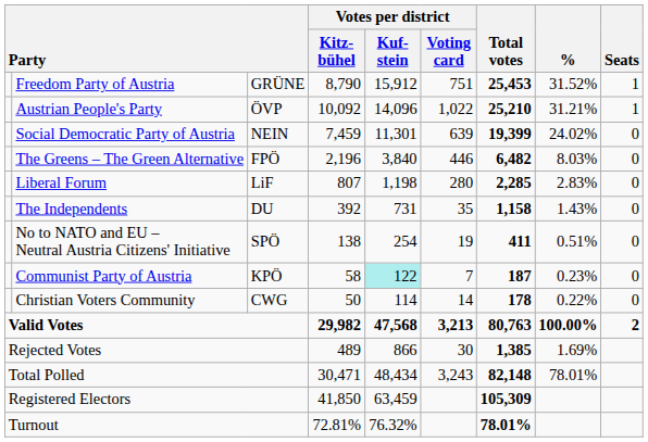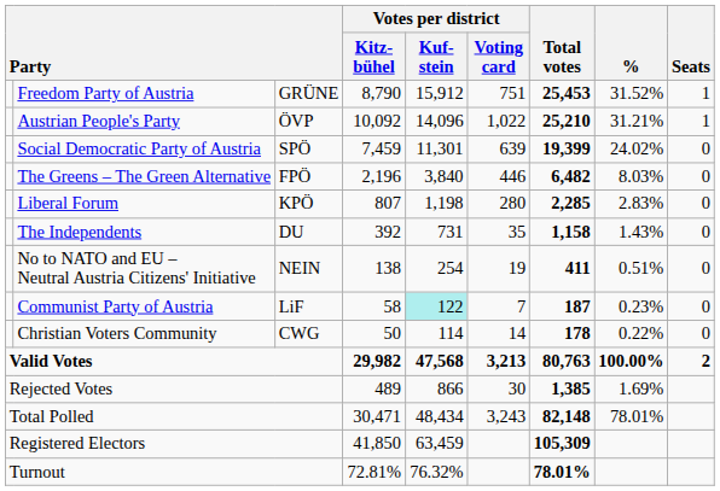 <table class="wikitable" border="1" style="text-align:right;">
 <tr>
 <th style="text-align:left;" valign=bottom rowspan=2 colspan=3>Party</th>
 <th colspan=3>Votes per district</th>
 <th align=center valign=bottom rowspan=2 width="50">Total<br>votes</th>
 <th align=center valign=bottom rowspan=2 width="50">%</th>
 <th align=center valign=bottom rowspan=2>Seats</th>
 </tr>
 <tr>
 <th align=center valign=bottom width="50"><a href='#'>Kitz-<br>bühel</a></th>
 <th align=center valign=bottom width="50"><a href='#'>Kuf-<br>stein</a></th>
 <th align=center valign=bottom width="50"><a href='#'>Voting<br>card</a></th>
 </tr>
 <tr>
 <td></td>
 <td align=left><a href='#'>Freedom Party of Austria</a></td>
 <td align=left>GRÜNE</td>
 <td>8,790</td>
 <td>15,912</td>
 <td>751</td>
 <td><strong>25,453</strong></td>
 <td>31.52%</td>
 <td>1</td>
 </tr>
 <tr>
 <td></td>
 <td align=left><a href='#'>Austrian People's Party</a></td>
 <td align=left>ÖVP</td>
 <td>10,092</td>
 <td>14,096</td>
 <td>1,022</td>
 <td><strong>25,210</strong></td>
 <td>31.21%</td>
 <td>1</td>
 </tr>
 <tr>
 <td></td>
 <td align=left><a href='#'>Social Democratic Party of Austria</a></td>
-<td align=left>NEIN</td>
+<td align=left>SPÖ</td>
 <td>7,459</td>
 <td>11,301</td>
 <td>639</td>
 <td><strong>19,399</strong></td>
 <td>24.02%</td>
 <td>0</td>
 </tr>
 <tr>
 <td></td>
 <td align=left style="white-space: nowrap;"><a href='#'>The Greens – The Green Alternative</a></td>
 <td align=left>FPÖ</td>
 <td>2,196</td>
 <td>3,840</td>
 <td>446</td>
 <td><strong>6,482</strong></td>
 <td>8.03%</td>
 <td>0</td>
 </tr>
 <tr>
 <td></td>
 <td align=left><a href='#'>Liberal Forum</a></td>
-<td align=left>LiF</td>
+<td align=left>KPÖ</td>
 <td>807</td>
 <td>1,198</td>
 <td>280</td>
 <td><strong>2,285</strong></td>
 <td>2.83%</td>
 <td>0</td>
 </tr>
 <tr>
 <td></td>
 <td align=left><a href='#'>The Independents</a></td>
 <td align=left>DU</td>
 <td>392</td>
 <td>731</td>
 <td>35</td>
 <td><strong>1,158</strong></td>
 <td>1.43%</td>
 <td>0</td>
 </tr>
 <tr>
 <td></td>
 <td align=left>No to NATO and EU –<br>Neutral Austria Citizens' Initiative</td>
-<td align=left>SPÖ</td>
+<td align=left>NEIN</td>
 <td>138</td>
 <td>254</td>
 <td>19</td>
 <td><strong>411</strong></td>
 <td>0.51%</td>
 <td>0</td>
 </tr>
 <tr>
 <td></td>
 <td align=left><a href='#'>Communist Party of Austria</a></td>
-<td align=left>KPÖ</td>
+<td align=left>LiF</td>
 <td>58</td>
 <td style="background: paleturquoise;">122</td>
 <td>7</td>
 <td><strong>187</strong></td>
 <td>0.23%</td>
 <td>0</td>
 </tr>
 <tr>
 <td></td>
 <td align=left>Christian Voters Community</td>
 <td align=left>CWG</td>
 <td>50</td>
 <td>114</td>
 <td>14</td>
 <td><strong>178</strong></td>
 <td>0.22%</td>
 <td>0</td>
 </tr>
 <tr style="font-weight:bold">
 <td align=left colspan=3>Valid Votes</td>
 <td>29,982</td>
 <td>47,568</td>
 <td>3,213</td>
 <td>80,763</td>
 <td>100.00%</td>
 <td>2</td>
 </tr>
 <tr>
 <td align=left colspan=3>Rejected Votes</td>
 <td>489</td>
 <td>866</td>
 <td>30</td>
 <td><strong>1,385</strong></td>
 <td>1.69%</td>
 <td></td>
 </tr>
 <tr>
 <td align=left colspan=3>Total Polled</td>
 <td>30,471</td>
 <td>48,434</td>
 <td>3,243</td>
 <td><strong>82,148</strong></td>
 <td>78.01%</td>
 <td></td>
 </tr>
 <tr>
 <td align=left colspan=3>Registered Electors</td>
 <td>41,850</td>
 <td>63,459</td>
 <td></td>
 <td><strong>105,309</strong></td>
 <td></td>
 <td></td>
 </tr>
 <tr>
 <td align=left colspan=3>Turnout</td>
 <td>72.81%</td>
 <td>76.32%</td>
 <td></td>
 <td><strong>78.01%</strong></td>
 <td></td>
 <td></td>
 </tr>
 </table>
